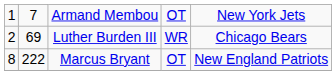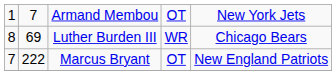 <table class="wikitable" style="text-align:center">
 <tr>
 <td>1</td>
 <td>7</td>
 <td><a href='#'>Armand Membou</a></td>
 <td><a href='#'>OT</a></td>
 <td><a href='#'>New York Jets</a></td>
 </tr>
 <tr>
-<td>2</td>
+<td>8</td>
 <td>69</td>
 <td><a href='#'>Luther Burden III</a></td>
 <td><a href='#'>WR</a></td>
 <td><a href='#'>Chicago Bears</a></td>
 </tr>
 <tr>
-<td>8</td>
+<td>7</td>
 <td>222</td>
 <td><a href='#'>Marcus Bryant</a></td>
 <td><a href='#'>OT</a></td>
 <td><a href='#'>New England Patriots</a></td>
 </tr>
 <tr>
 </tr>
 </table>
